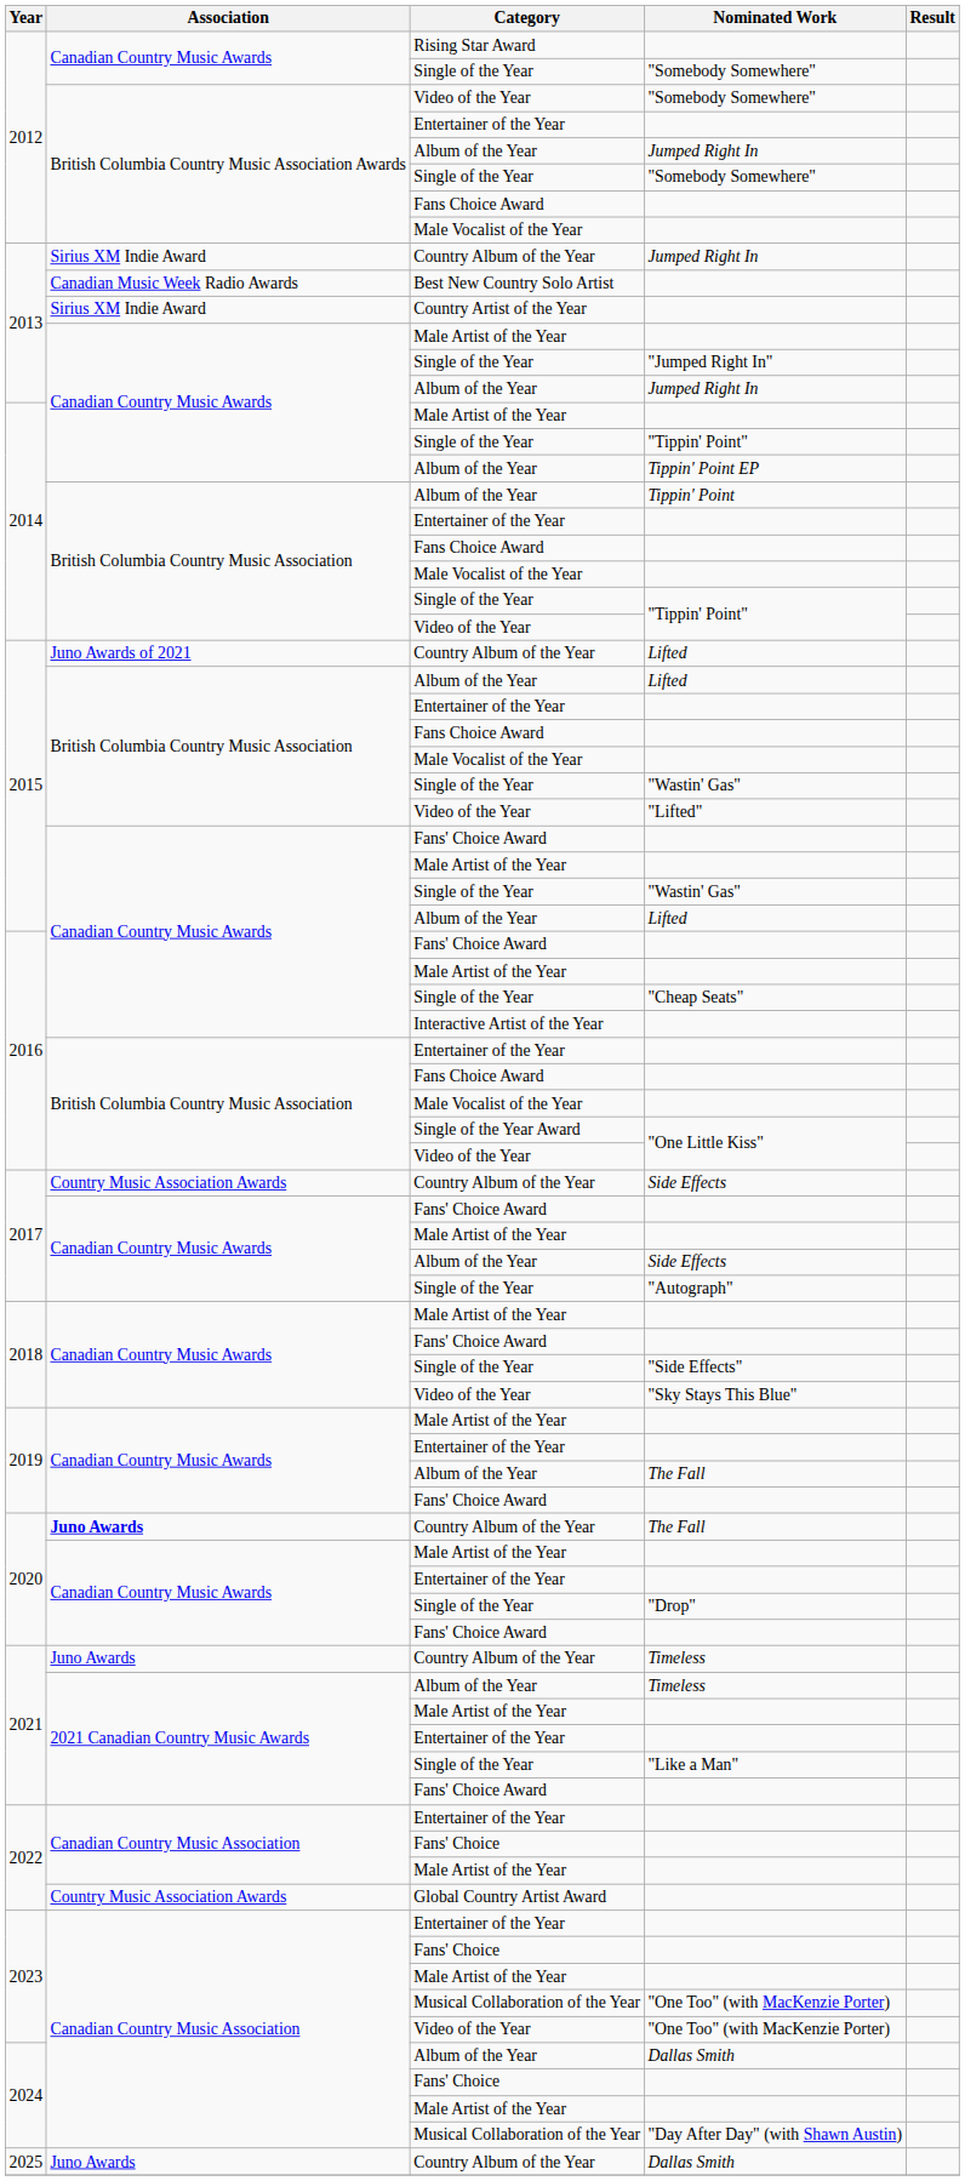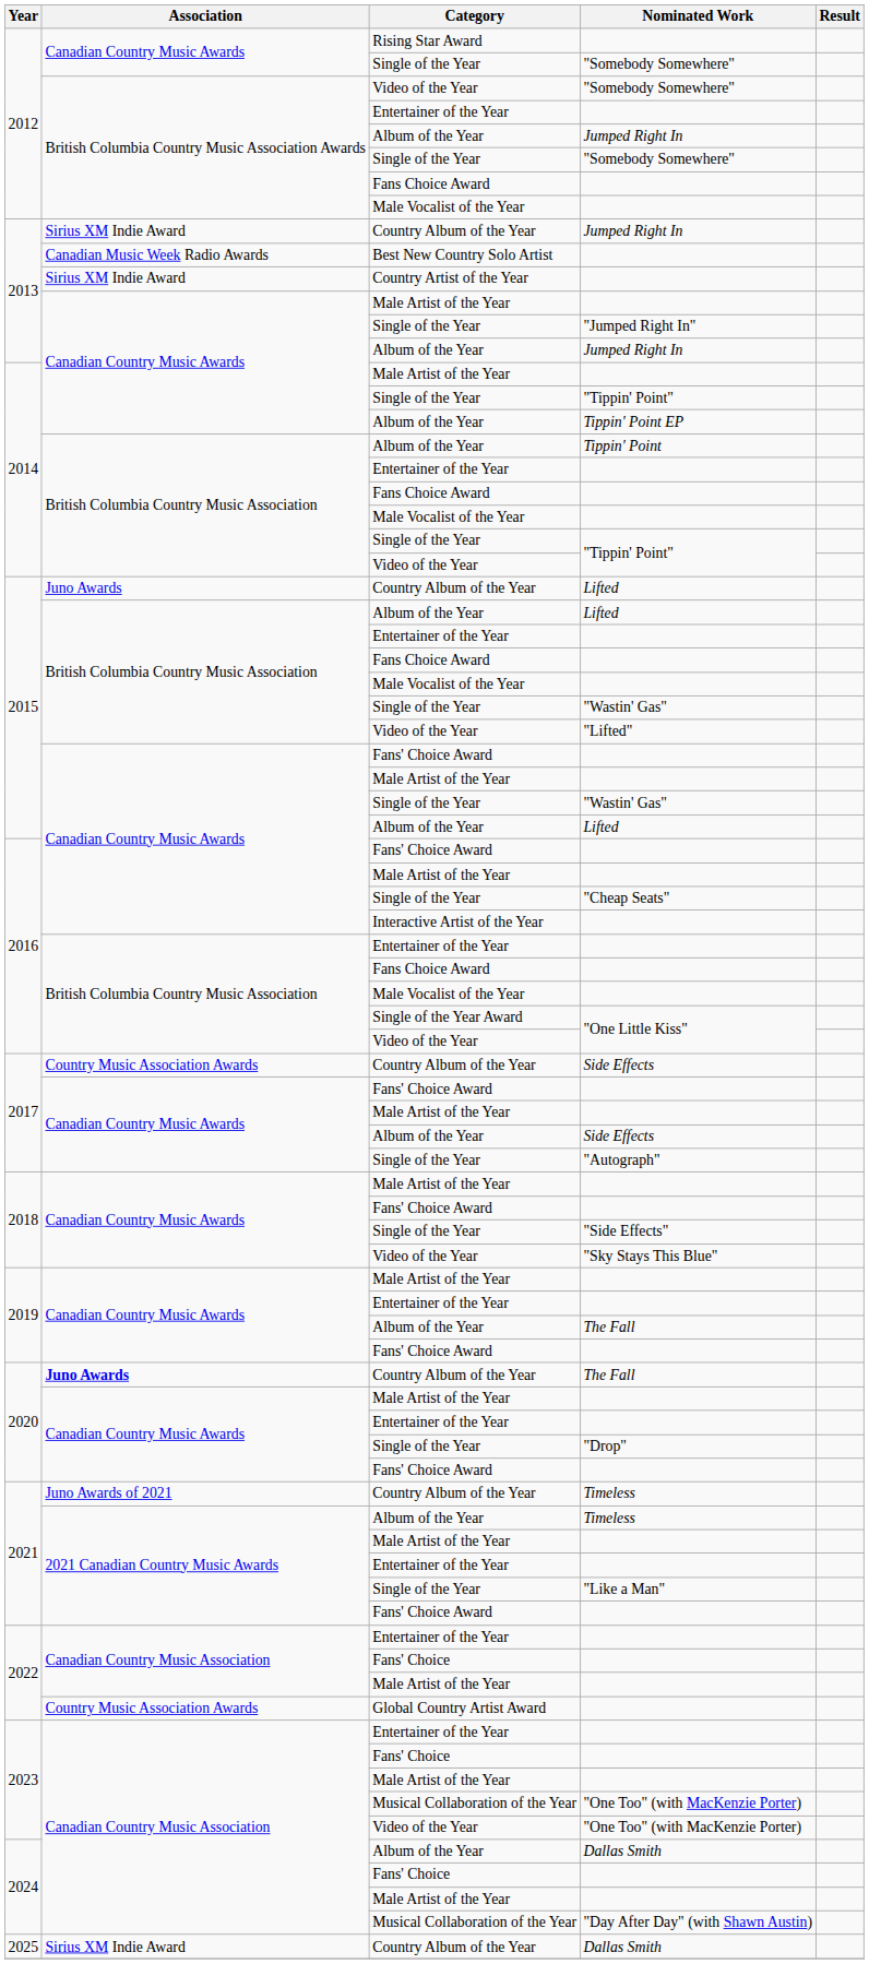 <table class="wikitable">
 <tr>
 <th>Year</th>
 <th>Association</th>
 <th>Category</th>
 <th>Nominated Work</th>
 <th>Result</th>
 </tr>
 <tr>
 <td rowspan="8">2012</td>
 <td rowspan="2"><a href='#'>Canadian Country Music Awards</a></td>
 <td>Rising Star Award</td>
 <td></td>
 <td></td>
 </tr>
 <tr>
 <td>Single of the Year</td>
 <td>"Somebody Somewhere"</td>
 <td></td>
 </tr>
 <tr>
 <td rowspan=6>British Columbia Country Music Association Awards</td>
 <td>Video of the Year</td>
 <td>"Somebody Somewhere"</td>
 <td></td>
 </tr>
 <tr>
 <td>Entertainer of the Year</td>
 <td></td>
 <td></td>
 </tr>
 <tr>
 <td>Album of the Year</td>
 <td><em>Jumped Right In</em></td>
 <td></td>
 </tr>
 <tr>
 <td>Single of the Year</td>
 <td>"Somebody Somewhere"</td>
 <td></td>
 </tr>
 <tr>
 <td>Fans Choice Award</td>
 <td></td>
 <td></td>
 </tr>
 <tr>
 <td>Male Vocalist of the Year</td>
 <td></td>
 <td></td>
 </tr>
 <tr>
 <td rowspan="6">2013</td>
 <td><a href='#'>Sirius XM</a> Indie Award</td>
 <td>Country Album of the Year</td>
 <td><em>Jumped Right In</em></td>
 <td></td>
 </tr>
 <tr>
 <td><a href='#'>Canadian Music Week</a> Radio Awards</td>
 <td>Best New Country Solo Artist</td>
 <td></td>
 <td></td>
 </tr>
 <tr>
 <td><a href='#'>Sirius XM</a> Indie Award</td>
 <td>Country Artist of the Year</td>
 <td></td>
 <td></td>
 </tr>
 <tr>
 <td rowspan="6"><a href='#'>Canadian Country Music Awards</a></td>
 <td>Male Artist of the Year</td>
 <td></td>
 <td></td>
 </tr>
 <tr>
 <td>Single of the Year</td>
 <td>"Jumped Right In"</td>
 <td></td>
 </tr>
 <tr>
 <td>Album of the Year</td>
 <td><em>Jumped Right In</em></td>
 <td></td>
 </tr>
 <tr>
 <td rowspan="9">2014</td>
 <td>Male Artist of the Year</td>
 <td></td>
 <td></td>
 </tr>
 <tr>
 <td>Single of the Year</td>
 <td>"Tippin' Point"</td>
 <td></td>
 </tr>
 <tr>
 <td>Album of the Year</td>
 <td><em>Tippin' Point EP</em></td>
 <td></td>
 </tr>
 <tr>
 <td rowspan=6>British Columbia Country Music Association</td>
 <td>Album of the Year</td>
 <td><em>Tippin' Point</em></td>
 <td></td>
 </tr>
 <tr>
 <td>Entertainer of the Year</td>
 <td></td>
 <td></td>
 </tr>
 <tr>
 <td>Fans Choice Award</td>
 <td></td>
 <td></td>
 </tr>
 <tr>
 <td>Male Vocalist of the Year</td>
 <td></td>
 <td></td>
 </tr>
 <tr>
 <td>Single of the Year</td>
 <td rowspan=2>"Tippin' Point"</td>
 <td></td>
 </tr>
 <tr>
 <td>Video of the Year</td>
 <td></td>
 </tr>
 <tr>
 <td rowspan="11">2015</td>
-<td><a href='#'>Juno Awards of 2021</a></td>
+<td><a href='#'>Juno Awards</a></td>
 <td>Country Album of the Year</td>
 <td><em>Lifted</em></td>
 <td></td>
 </tr>
 <tr>
 <td rowspan=6>British Columbia Country Music Association</td>
 <td>Album of the Year</td>
 <td><em>Lifted</em></td>
 <td></td>
 </tr>
 <tr>
 <td>Entertainer of the Year</td>
 <td></td>
 <td></td>
 </tr>
 <tr>
 <td>Fans Choice Award</td>
 <td></td>
 <td></td>
 </tr>
 <tr>
 <td>Male Vocalist of the Year</td>
 <td></td>
 <td></td>
 </tr>
 <tr>
 <td>Single of the Year</td>
 <td>"Wastin' Gas"</td>
 <td></td>
 </tr>
 <tr>
 <td>Video of the Year</td>
 <td>"Lifted"</td>
 <td></td>
 </tr>
 <tr>
 <td rowspan="8"><a href='#'>Canadian Country Music Awards</a></td>
 <td>Fans' Choice Award</td>
 <td></td>
 <td></td>
 </tr>
 <tr>
 <td>Male Artist of the Year</td>
 <td></td>
 <td></td>
 </tr>
 <tr>
 <td>Single of the Year</td>
 <td>"Wastin' Gas"</td>
 <td></td>
 </tr>
 <tr>
 <td>Album of the Year</td>
 <td><em>Lifted</em></td>
 <td></td>
 </tr>
 <tr>
 <td rowspan=9>2016</td>
 <td>Fans' Choice Award</td>
 <td></td>
 <td></td>
 </tr>
 <tr>
 <td>Male Artist of the Year</td>
 <td></td>
 <td></td>
 </tr>
 <tr>
 <td>Single of the Year</td>
 <td>"Cheap Seats"</td>
 <td></td>
 </tr>
 <tr>
 <td>Interactive Artist of the Year</td>
 <td></td>
 <td></td>
 </tr>
 <tr>
 <td rowspan=5>British Columbia Country Music Association</td>
 <td>Entertainer of the Year</td>
 <td></td>
 <td></td>
 </tr>
 <tr>
 <td>Fans Choice Award</td>
 <td></td>
 <td></td>
 </tr>
 <tr>
 <td>Male Vocalist of the Year</td>
 <td></td>
 <td></td>
 </tr>
 <tr>
 <td>Single of the Year Award</td>
 <td rowspan=2>"One Little Kiss"</td>
 <td></td>
 </tr>
 <tr>
 <td>Video of the Year</td>
 <td></td>
 </tr>
 <tr>
 <td rowspan=5>2017</td>
 <td><a href='#'>Country Music Association Awards</a></td>
 <td>Country Album of the Year</td>
 <td><em>Side Effects</em></td>
 <td></td>
 </tr>
 <tr>
 <td rowspan=4><a href='#'>Canadian Country Music Awards</a></td>
 <td>Fans' Choice Award</td>
 <td></td>
 <td></td>
 </tr>
 <tr>
 <td>Male Artist of the Year</td>
 <td></td>
 <td></td>
 </tr>
 <tr>
 <td>Album of the Year</td>
 <td><em>Side Effects</em></td>
 <td></td>
 </tr>
 <tr>
 <td>Single of the Year</td>
 <td>"Autograph"</td>
 <td></td>
 </tr>
 <tr>
 <td rowspan=4>2018</td>
 <td rowspan=4><a href='#'>Canadian Country Music Awards</a></td>
 <td>Male Artist of the Year</td>
 <td></td>
 <td></td>
 </tr>
 <tr>
 <td>Fans' Choice Award</td>
 <td></td>
 <td></td>
 </tr>
 <tr>
 <td>Single of the Year</td>
 <td>"Side Effects"</td>
 <td></td>
 </tr>
 <tr>
 <td>Video of the Year</td>
 <td>"Sky Stays This Blue"</td>
 <td></td>
 </tr>
 <tr>
 <td rowspan=4>2019</td>
 <td rowspan=4><a href='#'>Canadian Country Music Awards</a></td>
 <td>Male Artist of the Year</td>
 <td></td>
 <td></td>
 </tr>
 <tr>
 <td>Entertainer of the Year</td>
 <td></td>
 <td></td>
 </tr>
 <tr>
 <td>Album of the Year</td>
 <td><em>The Fall</em></td>
 <td></td>
 </tr>
 <tr>
 <td>Fans' Choice Award</td>
 <td></td>
 <td></td>
 </tr>
 <tr>
 <td rowspan="5">2020</td>
 <td><strong><a href='#'>Juno Awards</a></strong></td>
 <td>Country Album of the Year</td>
 <td><em>The Fall</em></td>
 <td></td>
 </tr>
 <tr>
 <td rowspan=4><a href='#'>Canadian Country Music Awards</a></td>
 <td>Male Artist of the Year</td>
 <td></td>
 <td></td>
 </tr>
 <tr>
 <td>Entertainer of the Year</td>
 <td></td>
 <td></td>
 </tr>
 <tr>
 <td>Single of the Year</td>
 <td>"Drop"</td>
 <td></td>
 </tr>
 <tr>
 <td>Fans' Choice Award</td>
 <td></td>
 <td></td>
 </tr>
 <tr>
 <td rowspan="6">2021</td>
-<td><a href='#'>Juno Awards</a></td>
+<td><a href='#'>Juno Awards of 2021</a></td>
 <td>Country Album of the Year</td>
 <td><em>Timeless</em></td>
 <td></td>
 </tr>
 <tr>
 <td rowspan=5><a href='#'>2021 Canadian Country Music Awards</a></td>
 <td>Album of the Year</td>
 <td><em>Timeless</em></td>
 <td></td>
 </tr>
 <tr>
 <td>Male Artist of the Year</td>
 <td></td>
 <td></td>
 </tr>
 <tr>
 <td>Entertainer of the Year</td>
 <td></td>
 <td></td>
 </tr>
 <tr>
 <td>Single of the Year</td>
 <td>"Like a Man"</td>
 <td></td>
 </tr>
 <tr>
 <td>Fans' Choice Award</td>
 <td></td>
 <td></td>
 </tr>
 <tr>
 <td rowspan="4">2022</td>
 <td rowspan="3"><a href='#'>Canadian Country Music Association</a></td>
 <td>Entertainer of the Year</td>
 <td></td>
 <td></td>
 </tr>
 <tr>
 <td>Fans' Choice</td>
 <td></td>
 <td></td>
 </tr>
 <tr>
 <td>Male Artist of the Year</td>
 <td></td>
 <td></td>
 </tr>
 <tr>
 <td><a href='#'>Country Music Association Awards</a></td>
 <td>Global Country Artist Award</td>
 <td></td>
 <td></td>
 </tr>
 <tr>
 <td rowspan="5">2023</td>
 <td rowspan="9"><a href='#'>Canadian Country Music Association</a></td>
 <td>Entertainer of the Year</td>
 <td></td>
 <td></td>
 </tr>
 <tr>
 <td>Fans' Choice</td>
 <td></td>
 <td></td>
 </tr>
 <tr>
 <td>Male Artist of the Year</td>
 <td></td>
 <td></td>
 </tr>
 <tr>
 <td>Musical Collaboration of the Year</td>
 <td>"One Too" (with <a href='#'>MacKenzie Porter</a>)</td>
 <td></td>
 </tr>
 <tr>
 <td>Video of the Year</td>
 <td>"One Too" (with MacKenzie Porter)</td>
 <td></td>
 </tr>
 <tr>
 <td rowspan="4">2024</td>
 <td>Album of the Year</td>
 <td><em>Dallas Smith</em></td>
 <td></td>
 </tr>
 <tr>
 <td>Fans' Choice</td>
 <td></td>
 <td></td>
 </tr>
 <tr>
 <td>Male Artist of the Year</td>
 <td></td>
 <td></td>
 </tr>
 <tr>
 <td>Musical Collaboration of the Year</td>
 <td>"Day After Day" (with <a href='#'>Shawn Austin</a>)</td>
 <td></td>
 </tr>
 <tr>
 <td>2025</td>
-<td><a href='#'>Juno Awards</a></td>
+<td><a href='#'>Sirius XM</a> Indie Award</td>
 <td>Country Album of the Year</td>
 <td><em>Dallas Smith</em></td>
 <td></td>
 </tr>
 <tr>
 </tr>
 </table>
